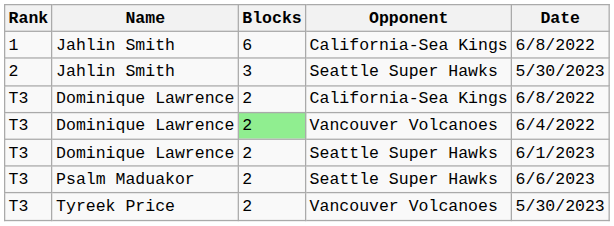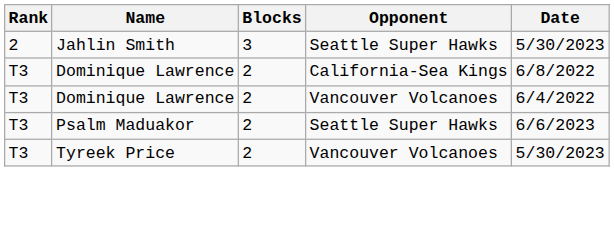 <table class="wikitable">
 <tr>
 <th>Rank</th>
 <th>Name</th>
 <th>Blocks</th>
 <th>Opponent</th>
 <th>Date</th>
-</tr>
-<tr>
-<td>1</td>
-<td>Jahlin Smith</td>
-<td>6</td>
-<td>California-Sea Kings</td>
-<td>6/8/2022</td>
 </tr>
 <tr>
 <td>2</td>
 <td>Jahlin Smith</td>
 <td>3</td>
 <td>Seattle Super Hawks</td>
 <td>5/30/2023</td>
 </tr>
 <tr>
 <td>T3</td>
 <td>Dominique Lawrence</td>
 <td>2</td>
 <td>California-Sea Kings</td>
 <td>6/8/2022</td>
 </tr>
 <tr>
 <td>T3</td>
 <td>Dominique Lawrence</td>
-<td style="background: lightgreen;">2</td>
+<td>2</td>
 <td>Vancouver Volcanoes</td>
 <td>6/4/2022</td>
-</tr>
-<tr>
-<td>T3</td>
-<td>Dominique Lawrence</td>
-<td>2</td>
-<td>Seattle Super Hawks</td>
-<td>6/1/2023</td>
 </tr>
 <tr>
 <td>T3</td>
 <td>Psalm Maduakor</td>
 <td>2</td>
 <td>Seattle Super Hawks</td>
 <td>6/6/2023</td>
 </tr>
 <tr>
 <td>T3</td>
 <td>Tyreek Price</td>
 <td>2</td>
 <td>Vancouver Volcanoes</td>
 <td>5/30/2023</td>
 </tr>
 </table>
